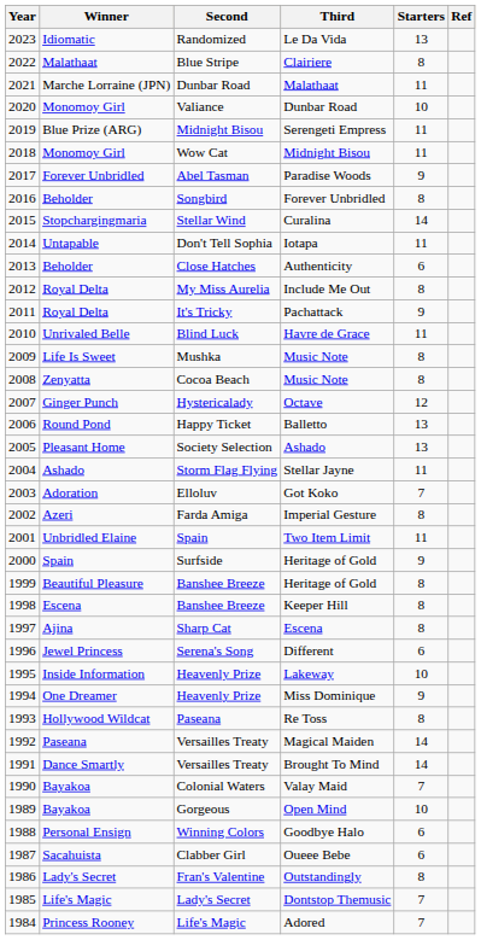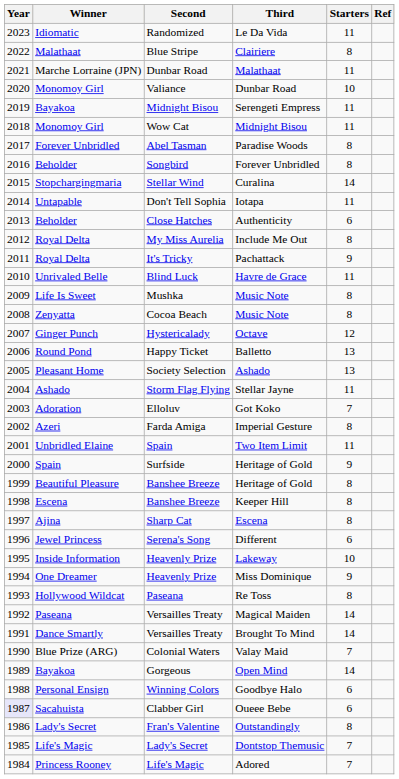 <table class = "wikitable sortable" | border="1" cellpadding="0" style="border-collapse: collapse; font-size:90%">
 <tr bgcolor="#DACAA5" align="center">
 <th>Year</th>
 <th>Winner</th>
 <th>Second</th>
 <th>Third</th>
 <th>Starters</th>
 <th>Ref</th>
 </tr>
 <tr>
 <td align="center">2023</td>
 <td><a href='#'>Idiomatic</a></td>
 <td>Randomized</td>
 <td>Le Da Vida</td>
-<td align="center">13</td>
+<td align="center">11</td>
 <td></td>
 </tr>
 <tr>
 <td align="center">2022</td>
 <td><a href='#'>Malathaat</a></td>
 <td>Blue Stripe</td>
 <td><a href='#'>Clairiere</a></td>
 <td align="center">8</td>
 <td></td>
 </tr>
 <tr>
 <td align="center">2021</td>
 <td>Marche Lorraine (JPN)</td>
 <td>Dunbar Road</td>
 <td><a href='#'>Malathaat</a></td>
 <td align="center">11</td>
 <td></td>
 </tr>
 <tr>
 <td align="center">2020</td>
 <td><a href='#'>Monomoy Girl</a></td>
 <td>Valiance</td>
 <td>Dunbar Road</td>
 <td align="center">10</td>
 <td></td>
 </tr>
 <tr>
 <td align="center">2019</td>
-<td>Blue Prize (ARG)</td>
+<td><a href='#'>Bayakoa</a></td>
 <td><a href='#'>Midnight Bisou</a></td>
 <td>Serengeti Empress</td>
 <td align="center">11</td>
 <td></td>
 </tr>
 <tr>
 <td align="center">2018</td>
 <td><a href='#'>Monomoy Girl</a></td>
 <td>Wow Cat</td>
 <td><a href='#'>Midnight Bisou</a></td>
 <td align="center">11</td>
 <td></td>
 </tr>
 <tr>
 <td align="center">2017</td>
 <td><a href='#'>Forever Unbridled</a></td>
 <td><a href='#'>Abel Tasman</a></td>
 <td>Paradise Woods</td>
-<td align="center">9</td>
+<td align="center">8</td>
 <td></td>
 </tr>
 <tr>
 <td align="center">2016</td>
 <td><a href='#'>Beholder</a></td>
 <td><a href='#'>Songbird</a></td>
 <td>Forever Unbridled</td>
 <td align="center">8</td>
 <td></td>
 </tr>
 <tr>
 <td align="center">2015</td>
 <td><a href='#'>Stopchargingmaria</a></td>
 <td><a href='#'>Stellar Wind</a></td>
 <td>Curalina</td>
 <td align="center">14</td>
 <td></td>
 </tr>
 <tr>
 <td align="center">2014</td>
 <td><a href='#'>Untapable</a></td>
 <td>Don't Tell Sophia</td>
 <td>Iotapa</td>
 <td align="center">11</td>
 <td></td>
 </tr>
 <tr>
 <td align="center">2013</td>
 <td><a href='#'>Beholder</a></td>
 <td><a href='#'>Close Hatches</a></td>
 <td>Authenticity</td>
 <td align="center">6</td>
 <td></td>
 </tr>
 <tr>
 <td align="center">2012</td>
 <td><a href='#'>Royal Delta</a></td>
 <td><a href='#'>My Miss Aurelia</a></td>
 <td>Include Me Out</td>
 <td align="center">8</td>
 <td></td>
 </tr>
 <tr>
 <td align="center">2011</td>
 <td><a href='#'>Royal Delta</a></td>
 <td><a href='#'>It's Tricky</a></td>
 <td>Pachattack</td>
 <td align="center">9</td>
 <td></td>
 </tr>
 <tr>
 <td align="center">2010</td>
 <td><a href='#'>Unrivaled Belle</a></td>
 <td><a href='#'>Blind Luck</a></td>
 <td><a href='#'>Havre de Grace</a></td>
 <td align="center">11</td>
 <td></td>
 </tr>
 <tr>
 <td align="center">2009</td>
 <td><a href='#'>Life Is Sweet</a></td>
 <td>Mushka</td>
 <td><a href='#'>Music Note</a></td>
 <td align="center">8</td>
 <td></td>
 </tr>
 <tr>
 <td align="center">2008</td>
 <td><a href='#'>Zenyatta</a></td>
 <td>Cocoa Beach</td>
 <td><a href='#'>Music Note</a></td>
 <td align="center">8</td>
 <td></td>
 </tr>
 <tr>
 <td align="center">2007</td>
 <td><a href='#'>Ginger Punch</a></td>
 <td><a href='#'>Hystericalady</a></td>
 <td><a href='#'>Octave</a></td>
 <td align="center">12</td>
 <td></td>
 </tr>
 <tr>
 <td align="center">2006</td>
 <td><a href='#'>Round Pond</a></td>
 <td>Happy Ticket</td>
 <td>Balletto</td>
 <td align="center">13</td>
 <td></td>
 </tr>
 <tr>
 <td align="center">2005</td>
 <td><a href='#'>Pleasant Home</a></td>
 <td>Society Selection</td>
 <td><a href='#'>Ashado</a></td>
 <td align="center">13</td>
 <td></td>
 </tr>
 <tr>
 <td align="center">2004</td>
 <td><a href='#'>Ashado</a></td>
 <td><a href='#'>Storm Flag Flying</a></td>
 <td>Stellar Jayne</td>
 <td align="center">11</td>
 <td></td>
 </tr>
 <tr>
 <td align="center">2003</td>
 <td><a href='#'>Adoration</a></td>
 <td>Elloluv</td>
 <td>Got Koko</td>
 <td align="center">7</td>
 <td></td>
 </tr>
 <tr>
 <td align="center">2002</td>
 <td><a href='#'>Azeri</a></td>
 <td>Farda Amiga</td>
 <td>Imperial Gesture</td>
 <td align="center">8</td>
 <td></td>
 </tr>
 <tr>
 <td align="center">2001</td>
 <td><a href='#'>Unbridled Elaine</a></td>
 <td><a href='#'>Spain</a></td>
 <td><a href='#'>Two Item Limit</a></td>
 <td align="center">11</td>
 <td></td>
 </tr>
 <tr>
 <td align="center">2000</td>
 <td><a href='#'>Spain</a></td>
 <td>Surfside</td>
 <td>Heritage of Gold</td>
 <td align="center">9</td>
 <td></td>
 </tr>
 <tr>
 <td align="center">1999</td>
 <td><a href='#'>Beautiful Pleasure</a></td>
 <td><a href='#'>Banshee Breeze</a></td>
 <td>Heritage of Gold</td>
 <td align="center">8</td>
 <td></td>
 </tr>
 <tr>
 <td align="center">1998</td>
 <td><a href='#'>Escena</a></td>
 <td><a href='#'>Banshee Breeze</a></td>
 <td>Keeper Hill</td>
 <td align="center">8</td>
 <td></td>
 </tr>
 <tr>
 <td align="center">1997</td>
 <td><a href='#'>Ajina</a></td>
 <td><a href='#'>Sharp Cat</a></td>
 <td><a href='#'>Escena</a></td>
 <td align="center">8</td>
 <td></td>
 </tr>
 <tr>
 <td align="center">1996</td>
 <td><a href='#'>Jewel Princess</a></td>
 <td><a href='#'>Serena's Song</a></td>
 <td>Different</td>
 <td align="center">6</td>
 <td></td>
 </tr>
 <tr>
 <td align="center">1995</td>
 <td><a href='#'>Inside Information</a></td>
 <td><a href='#'>Heavenly Prize</a></td>
 <td><a href='#'>Lakeway</a></td>
 <td align="center">10</td>
 <td></td>
 </tr>
 <tr>
 <td align="center">1994</td>
 <td><a href='#'>One Dreamer</a></td>
 <td><a href='#'>Heavenly Prize</a></td>
 <td>Miss Dominique</td>
 <td align="center">9</td>
 <td></td>
 </tr>
 <tr>
 <td align="center">1993</td>
 <td><a href='#'>Hollywood Wildcat</a></td>
 <td><a href='#'>Paseana</a></td>
 <td>Re Toss</td>
 <td align="center">8</td>
 <td></td>
 </tr>
 <tr>
 <td align="center">1992</td>
 <td><a href='#'>Paseana</a></td>
 <td>Versailles Treaty</td>
 <td>Magical Maiden</td>
 <td align="center">14</td>
 <td></td>
 </tr>
 <tr>
 <td align="center">1991</td>
 <td><a href='#'>Dance Smartly</a></td>
 <td>Versailles Treaty</td>
 <td>Brought To Mind</td>
 <td align="center">14</td>
 <td></td>
 </tr>
 <tr>
 <td align="center">1990</td>
-<td><a href='#'>Bayakoa</a></td>
+<td>Blue Prize (ARG)</td>
 <td>Colonial Waters</td>
 <td>Valay Maid</td>
 <td align="center">7</td>
 <td></td>
 </tr>
 <tr>
 <td align="center">1989</td>
 <td><a href='#'>Bayakoa</a></td>
 <td>Gorgeous</td>
 <td><a href='#'>Open Mind</a></td>
-<td align="center">10</td>
+<td align="center">14</td>
 <td></td>
 </tr>
 <tr>
 <td align="center">1988</td>
 <td><a href='#'>Personal Ensign</a></td>
 <td><a href='#'>Winning Colors</a></td>
 <td>Goodbye Halo</td>
 <td align="center">6</td>
 <td></td>
 </tr>
 <tr>
-<td align="center">1987</td>
+<td align="center" style="background: lavender;">1987</td>
 <td><a href='#'>Sacahuista</a></td>
 <td>Clabber Girl</td>
 <td>Oueee Bebe</td>
 <td align="center">6</td>
 <td></td>
 </tr>
 <tr>
 <td align="center">1986</td>
 <td><a href='#'>Lady's Secret</a></td>
 <td><a href='#'>Fran's Valentine</a></td>
 <td><a href='#'>Outstandingly</a></td>
 <td align="center">8</td>
 <td></td>
 </tr>
 <tr>
 <td align="center">1985</td>
 <td><a href='#'>Life's Magic</a></td>
 <td><a href='#'>Lady's Secret</a></td>
 <td><a href='#'>Dontstop Themusic</a></td>
 <td align="center">7</td>
 <td></td>
 </tr>
 <tr>
 <td align="center">1984</td>
 <td><a href='#'>Princess Rooney</a></td>
 <td><a href='#'>Life's Magic</a></td>
 <td>Adored</td>
 <td align="center">7</td>
 <td></td>
 </tr>
 </table>
